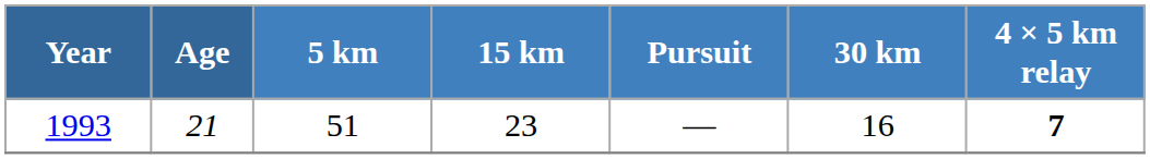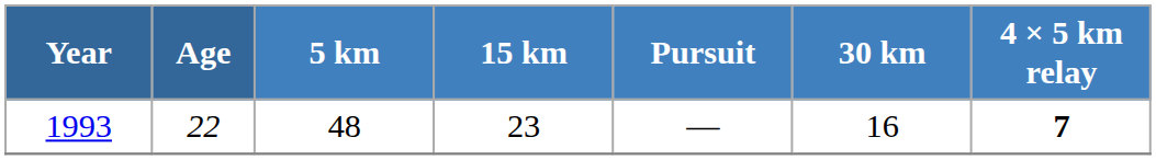 <table class="wikitable" style="font-size:95%; text-align:center; border:grey solid 1px; border-collapse:collapse; background:#ffffff;">
 <tr>
 <th style="background-color:#369; color:white; width:60px;"> Year </th>
 <th style="background-color:#369; color:white; width:40px;"> Age </th>
 <th style="background-color:#4180be; color:white; width:75px;"> 5 km </th>
 <th style="background-color:#4180be; color:white; width:75px;"> 15 km </th>
 <th style="background-color:#4180be; color:white; width:75px;"> Pursuit </th>
 <th style="background-color:#4180be; color:white; width:75px;"> 30 km </th>
 <th style="background-color:#4180be; color:white; width:75px;"> 4 × 5 km <br> relay </th>
 </tr>
 <tr>
 <td><a href='#'>1993</a></td>
-<td><em>21</em></td>
-<td>51</td>
+<td><em>22</em></td>
+<td>48</td>
 <td>23</td>
 <td>—</td>
 <td>16</td>
 <td><strong>7</strong></td>
 </tr>
 <tr>
 </tr>
 </table>
